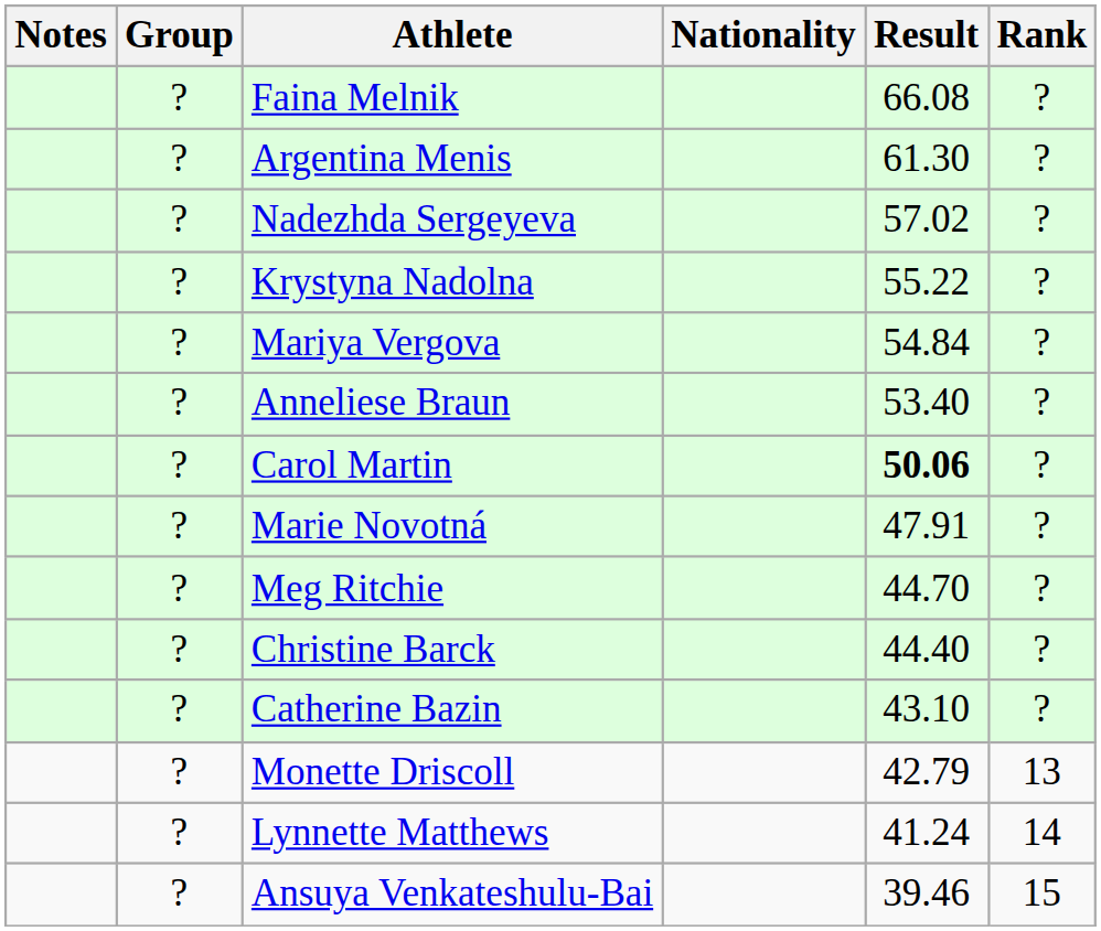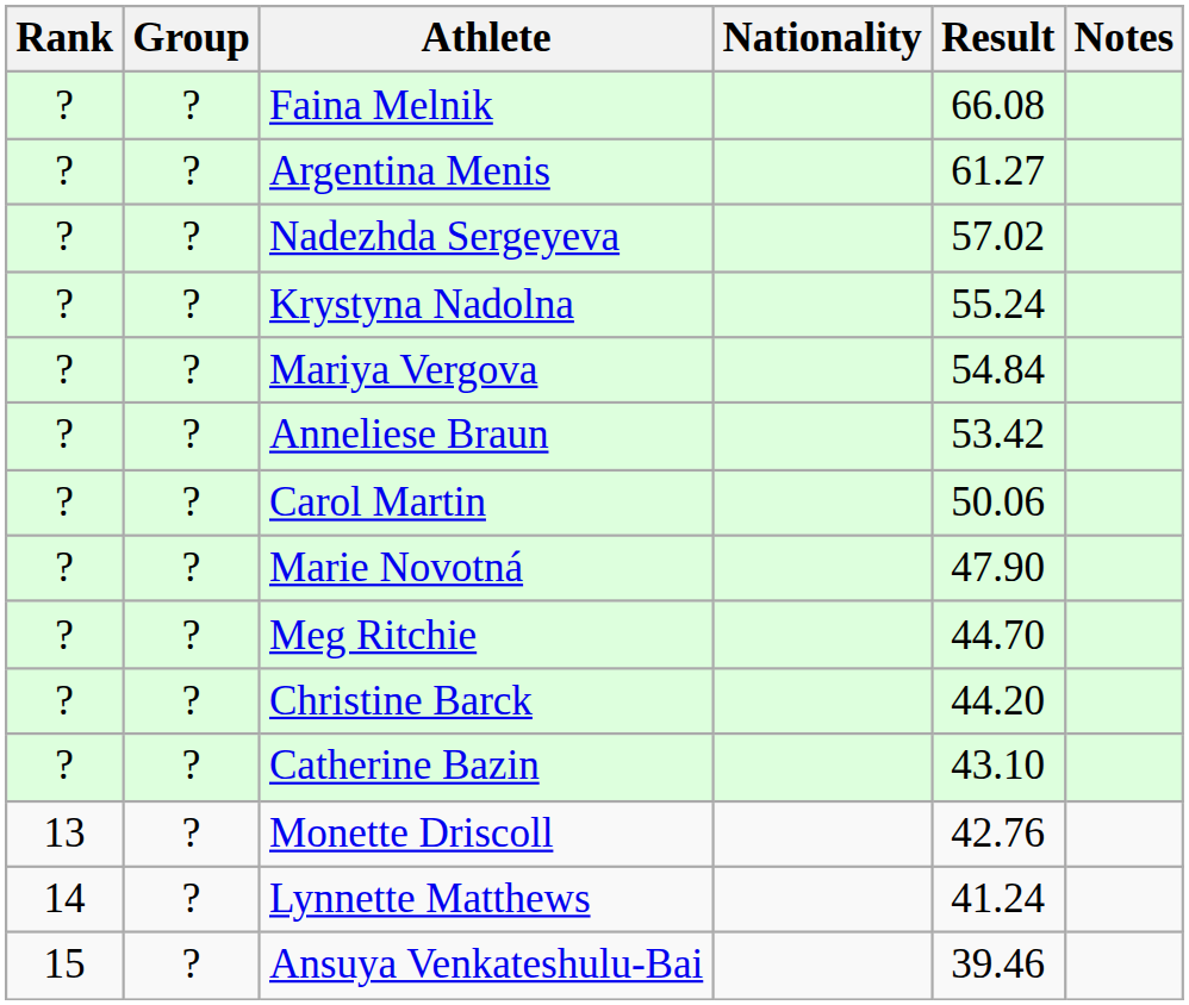 <table class="wikitable sortable" style="text-align:center">
 <tr>
-<th>Notes</th>
+<th>Rank</th>
 <th>Group</th>
 <th>Athlete</th>
 <th>Nationality</th>
 <th>Result</th>
-<th>Rank</th>
+<th>Notes</th>
 </tr>
 <tr bgcolor=ddffdd>
-<td></td>
+<td>?</td>
 <td>?</td>
 <td align=left><a href='#'>Faina Melnik</a></td>
 <td align=left></td>
 <td>66.08</td>
-<td>?</td>
+<td></td>
 </tr>
 <tr bgcolor=ddffdd>
-<td></td>
+<td>?</td>
 <td>?</td>
 <td align=left><a href='#'>Argentina Menis</a></td>
 <td align=left></td>
-<td>61.30</td>
-<td>?</td>
+<td>61.27</td>
+<td></td>
 </tr>
 <tr bgcolor=ddffdd>
-<td></td>
+<td>?</td>
 <td>?</td>
 <td align=left><a href='#'>Nadezhda Sergeyeva</a></td>
 <td align=left></td>
 <td>57.02</td>
-<td>?</td>
+<td></td>
 </tr>
 <tr bgcolor=ddffdd>
-<td></td>
+<td>?</td>
 <td>?</td>
 <td align=left><a href='#'>Krystyna Nadolna</a></td>
 <td align=left></td>
-<td>55.22</td>
-<td>?</td>
+<td>55.24</td>
+<td></td>
 </tr>
 <tr bgcolor=ddffdd>
-<td></td>
+<td>?</td>
 <td>?</td>
 <td align=left><a href='#'>Mariya Vergova</a></td>
 <td align=left></td>
 <td>54.84</td>
-<td>?</td>
+<td></td>
 </tr>
 <tr bgcolor=ddffdd>
-<td></td>
+<td>?</td>
 <td>?</td>
 <td align=left><a href='#'>Anneliese Braun</a></td>
 <td align=left></td>
-<td>53.40</td>
-<td>?</td>
+<td>53.42</td>
+<td></td>
 </tr>
 <tr bgcolor=ddffdd>
-<td></td>
+<td>?</td>
 <td>?</td>
 <td align=left><a href='#'>Carol Martin</a></td>
 <td align=left></td>
-<td><strong>50.06</strong></td>
-<td>?</td>
+<td>50.06</td>
+<td></td>
 </tr>
 <tr bgcolor=ddffdd>
-<td></td>
+<td>?</td>
 <td>?</td>
 <td align=left><a href='#'>Marie Novotná</a></td>
 <td align=left></td>
-<td>47.91</td>
-<td>?</td>
+<td>47.90</td>
+<td></td>
 </tr>
 <tr bgcolor=ddffdd>
-<td></td>
+<td>?</td>
 <td>?</td>
 <td align=left><a href='#'>Meg Ritchie</a></td>
 <td align=left></td>
 <td>44.70</td>
-<td>?</td>
+<td></td>
 </tr>
 <tr bgcolor=ddffdd>
-<td></td>
+<td>?</td>
 <td>?</td>
 <td align=left><a href='#'>Christine Barck</a></td>
 <td align=left></td>
-<td>44.40</td>
-<td>?</td>
+<td>44.20</td>
+<td></td>
 </tr>
 <tr bgcolor=ddffdd>
-<td></td>
+<td>?</td>
 <td>?</td>
 <td align=left><a href='#'>Catherine Bazin</a></td>
 <td align=left></td>
 <td>43.10</td>
-<td>?</td>
+<td></td>
 </tr>
 <tr>
-<td></td>
+<td>13</td>
 <td>?</td>
 <td align=left><a href='#'>Monette Driscoll</a></td>
 <td align=left></td>
-<td>42.79</td>
-<td>13</td>
+<td>42.76</td>
+<td></td>
 </tr>
 <tr>
-<td></td>
+<td>14</td>
 <td>?</td>
 <td align=left><a href='#'>Lynnette Matthews</a></td>
 <td align=left></td>
 <td>41.24</td>
-<td>14</td>
+<td></td>
 </tr>
 <tr>
-<td></td>
+<td>15</td>
 <td>?</td>
 <td align=left><a href='#'>Ansuya Venkateshulu-Bai</a></td>
 <td align=left></td>
 <td>39.46</td>
-<td>15</td>
+<td></td>
 </tr>
 </table>
